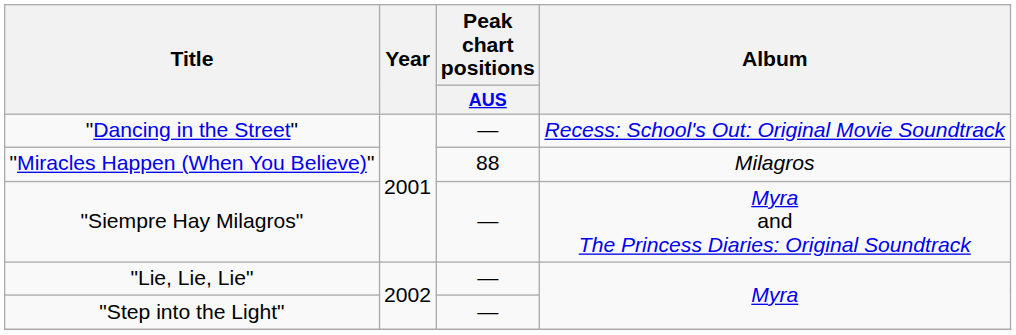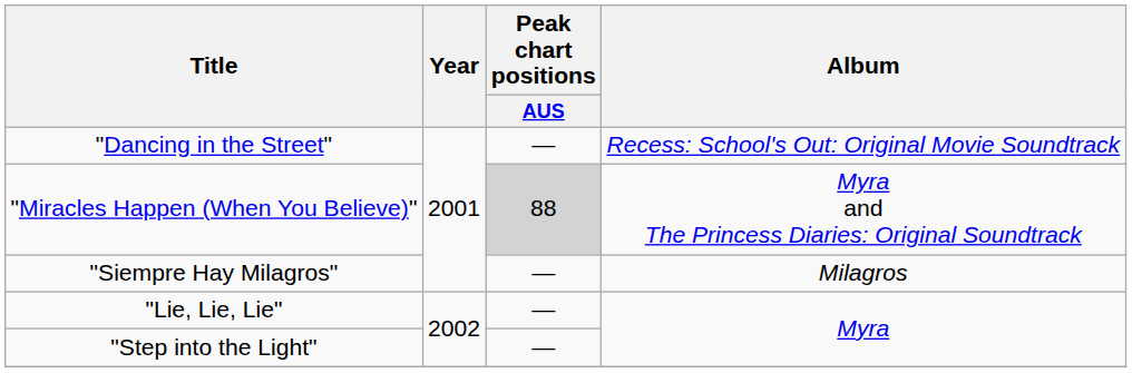 <table class="wikitable plainrowheaders" style="text-align:center;">
 <tr>
 <th rowspan="2">Title</th>
 <th rowspan="2">Year</th>
 <th colspan="1">Peak chart positions</th>
 <th rowspan="2">Album</th>
 </tr>
 <tr>
 <th scope="col" style="width:3em; font-size:85%"><a href='#'>AUS</a><br></th>
 </tr>
 <tr>
 <td>"<a href='#'>Dancing in the Street</a>"</td>
 <td rowspan="3">2001</td>
 <td>—</td>
 <td><em><a href='#'>Recess: School's Out: Original Movie Soundtrack</a></em></td>
 </tr>
 <tr>
 <td>"<a href='#'>Miracles Happen (When You Believe)</a>"</td>
-<td>88</td>
-<td><em>Milagros</em></td>
+<td style="background: lightgrey;">88</td>
+<td><em><a href='#'>Myra</a></em> <br> and <br> <em><a href='#'>The Princess Diaries: Original Soundtrack</a></em></td>
 </tr>
 <tr>
 <td>"Siempre Hay Milagros"</td>
 <td>—</td>
-<td><em><a href='#'>Myra</a></em> <br> and <br> <em><a href='#'>The Princess Diaries: Original Soundtrack</a></em></td>
+<td><em>Milagros</em></td>
 </tr>
 <tr>
 <td>"Lie, Lie, Lie"</td>
 <td rowspan="2">2002</td>
 <td>—</td>
 <td rowspan="2"><a href='#'><em>Myra</em></a></td>
 </tr>
 <tr>
 <td>"Step into the Light"</td>
 <td>—</td>
 </tr>
 <tr>
 </tr>
 <tr>
 </tr>
 </table>
